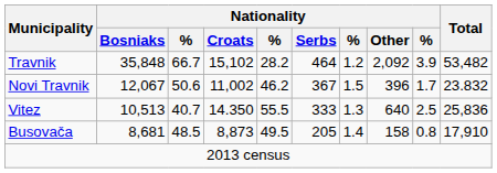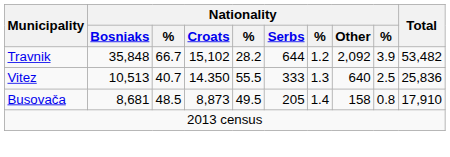 <table class="wikitable" style="text-align:right;">
 <tr>
 <th rowspan="2">Municipality</th>
 <th colspan="8">Nationality</th>
 <th rowspan="2">Total</th>
 </tr>
 <tr>
 <th><a href='#'>Bosniaks</a></th>
 <th>%</th>
 <th><a href='#'>Croats</a></th>
 <th>%</th>
 <th><a href='#'>Serbs</a></th>
 <th>%</th>
 <th>Other</th>
 <th>%</th>
 </tr>
 <tr>
 <td style="text-align:left;"><a href='#'>Travnik</a></td>
 <td>35,848</td>
 <td>66.7</td>
 <td>15,102</td>
 <td>28.2</td>
-<td>464</td>
+<td>644</td>
 <td>1.2</td>
 <td>2,092</td>
 <td>3.9</td>
 <td>53,482</td>
-</tr>
-<tr>
-<td style="text-align:left;"><a href='#'>Novi Travnik</a></td>
-<td>12,067</td>
-<td>50.6</td>
-<td>11,002</td>
-<td>46.2</td>
-<td>367</td>
-<td>1.5</td>
-<td>396</td>
-<td>1.7</td>
-<td>23.832</td>
 </tr>
 <tr>
 <td style="text-align:left;"><a href='#'>Vitez</a></td>
 <td>10,513</td>
 <td>40.7</td>
 <td>14.350</td>
 <td>55.5</td>
 <td>333</td>
 <td>1.3</td>
 <td>640</td>
 <td>2.5</td>
 <td>25,836</td>
 </tr>
 <tr>
 <td style="text-align:left;"><a href='#'>Busovača</a></td>
 <td>8,681</td>
 <td>48.5</td>
 <td>8,873</td>
 <td>49.5</td>
 <td>205</td>
 <td>1.4</td>
 <td>158</td>
 <td>0.8</td>
 <td>17,910</td>
 </tr>
 <tr>
 <td colspan="10" style="text-align:center;">2013 census</td>
 </tr>
 </table>
